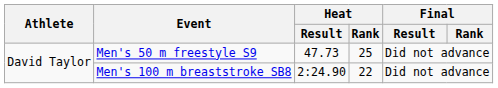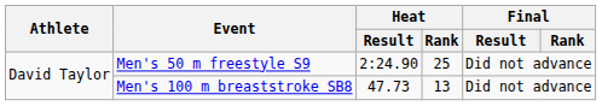 <table class=wikitable style="font-size:90%">
 <tr>
 <th rowspan="2">Athlete</th>
 <th rowspan="2">Event</th>
 <th colspan="2">Heat</th>
 <th colspan="2">Final</th>
 </tr>
 <tr>
 <th>Result</th>
 <th>Rank</th>
 <th>Result</th>
 <th>Rank</th>
 </tr>
 <tr>
 <td rowspan="2">David Taylor</td>
 <td><a href='#'>Men's 50 m freestyle S9</a></td>
-<td align="center">47.73</td>
+<td align="center">2:24.90</td>
 <td align="center">25</td>
 <td align="center" colspan="2">Did not advance</td>
 </tr>
 <tr>
 <td><a href='#'>Men's 100 m breaststroke SB8</a></td>
-<td align="center">2:24.90</td>
-<td align="center">22</td>
+<td align="center">47.73</td>
+<td align="center">13</td>
 <td align="center" colspan="2">Did not advance</td>
 </tr>
 </table>
